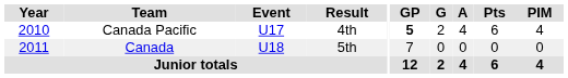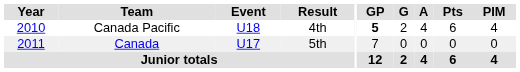 <table border="0" cellpadding="1" cellspacing="0" ID="Table3" style="text-align:center; width:40em">
 <tr ALIGN="center" bgcolor="#e0e0e0">
 <th>Year</th>
 <th>Team</th>
 <th>Event</th>
 <th>Result</th>
 <th rowspan="99" bgcolor="#ffffff"></th>
 <th>GP</th>
 <th>G</th>
 <th>A</th>
 <th>Pts</th>
 <th>PIM</th>
 </tr>
 <tr>
 <td><a href='#'>2010</a></td>
 <td>Canada Pacific</td>
-<td><a href='#'>U17</a></td>
+<td><a href='#'>U18</a></td>
 <td>4th</td>
 <td><strong>5</strong></td>
 <td>2</td>
 <td>4</td>
 <td>6</td>
 <td>4</td>
 </tr>
 <tr bgcolor="#f0f0f0">
 <td><a href='#'>2011</a></td>
 <td><a href='#'>Canada</a></td>
-<td><a href='#'>U18</a></td>
+<td><a href='#'>U17</a></td>
 <td>5th</td>
 <td>7</td>
 <td>0</td>
 <td>0</td>
 <td>0</td>
 <td>0</td>
 </tr>
 <tr bgcolor="#e0e0e0">
 <th colspan="4">Junior totals</th>
 <th>12</th>
 <th>2</th>
 <th>4</th>
 <th>6</th>
 <th>4</th>
 </tr>
 </table>
